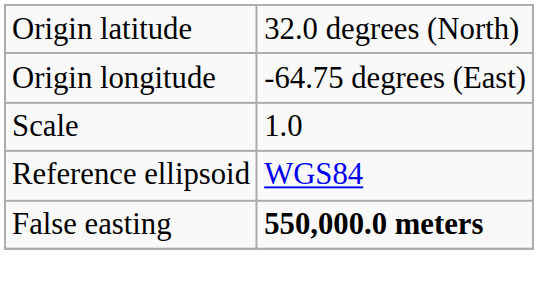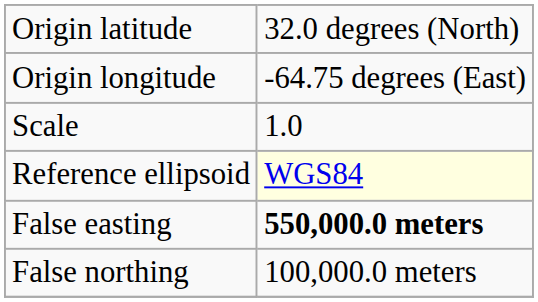 <table class="wikitable">
 <tr>
 <td>Origin latitude</td>
 <td>32.0 degrees (North)</td>
 </tr>
 <tr>
 <td>Origin longitude</td>
 <td>-64.75 degrees (East)</td>
 </tr>
 <tr>
 <td>Scale</td>
 <td>1.0</td>
 </tr>
 <tr>
 <td>Reference ellipsoid</td>
-<td><a href='#'>WGS84</a></td>
+<td style="background: lightyellow;"><a href='#'>WGS84</a></td>
 </tr>
 <tr>
 <td>False easting</td>
 <td><strong>550,000.0 meters</strong></td>
 </tr>
 <tr>
+<td>False northing</td>
+<td>100,000.0 meters</td>
+</tr>
+<tr>
 </tr>
 </table>
